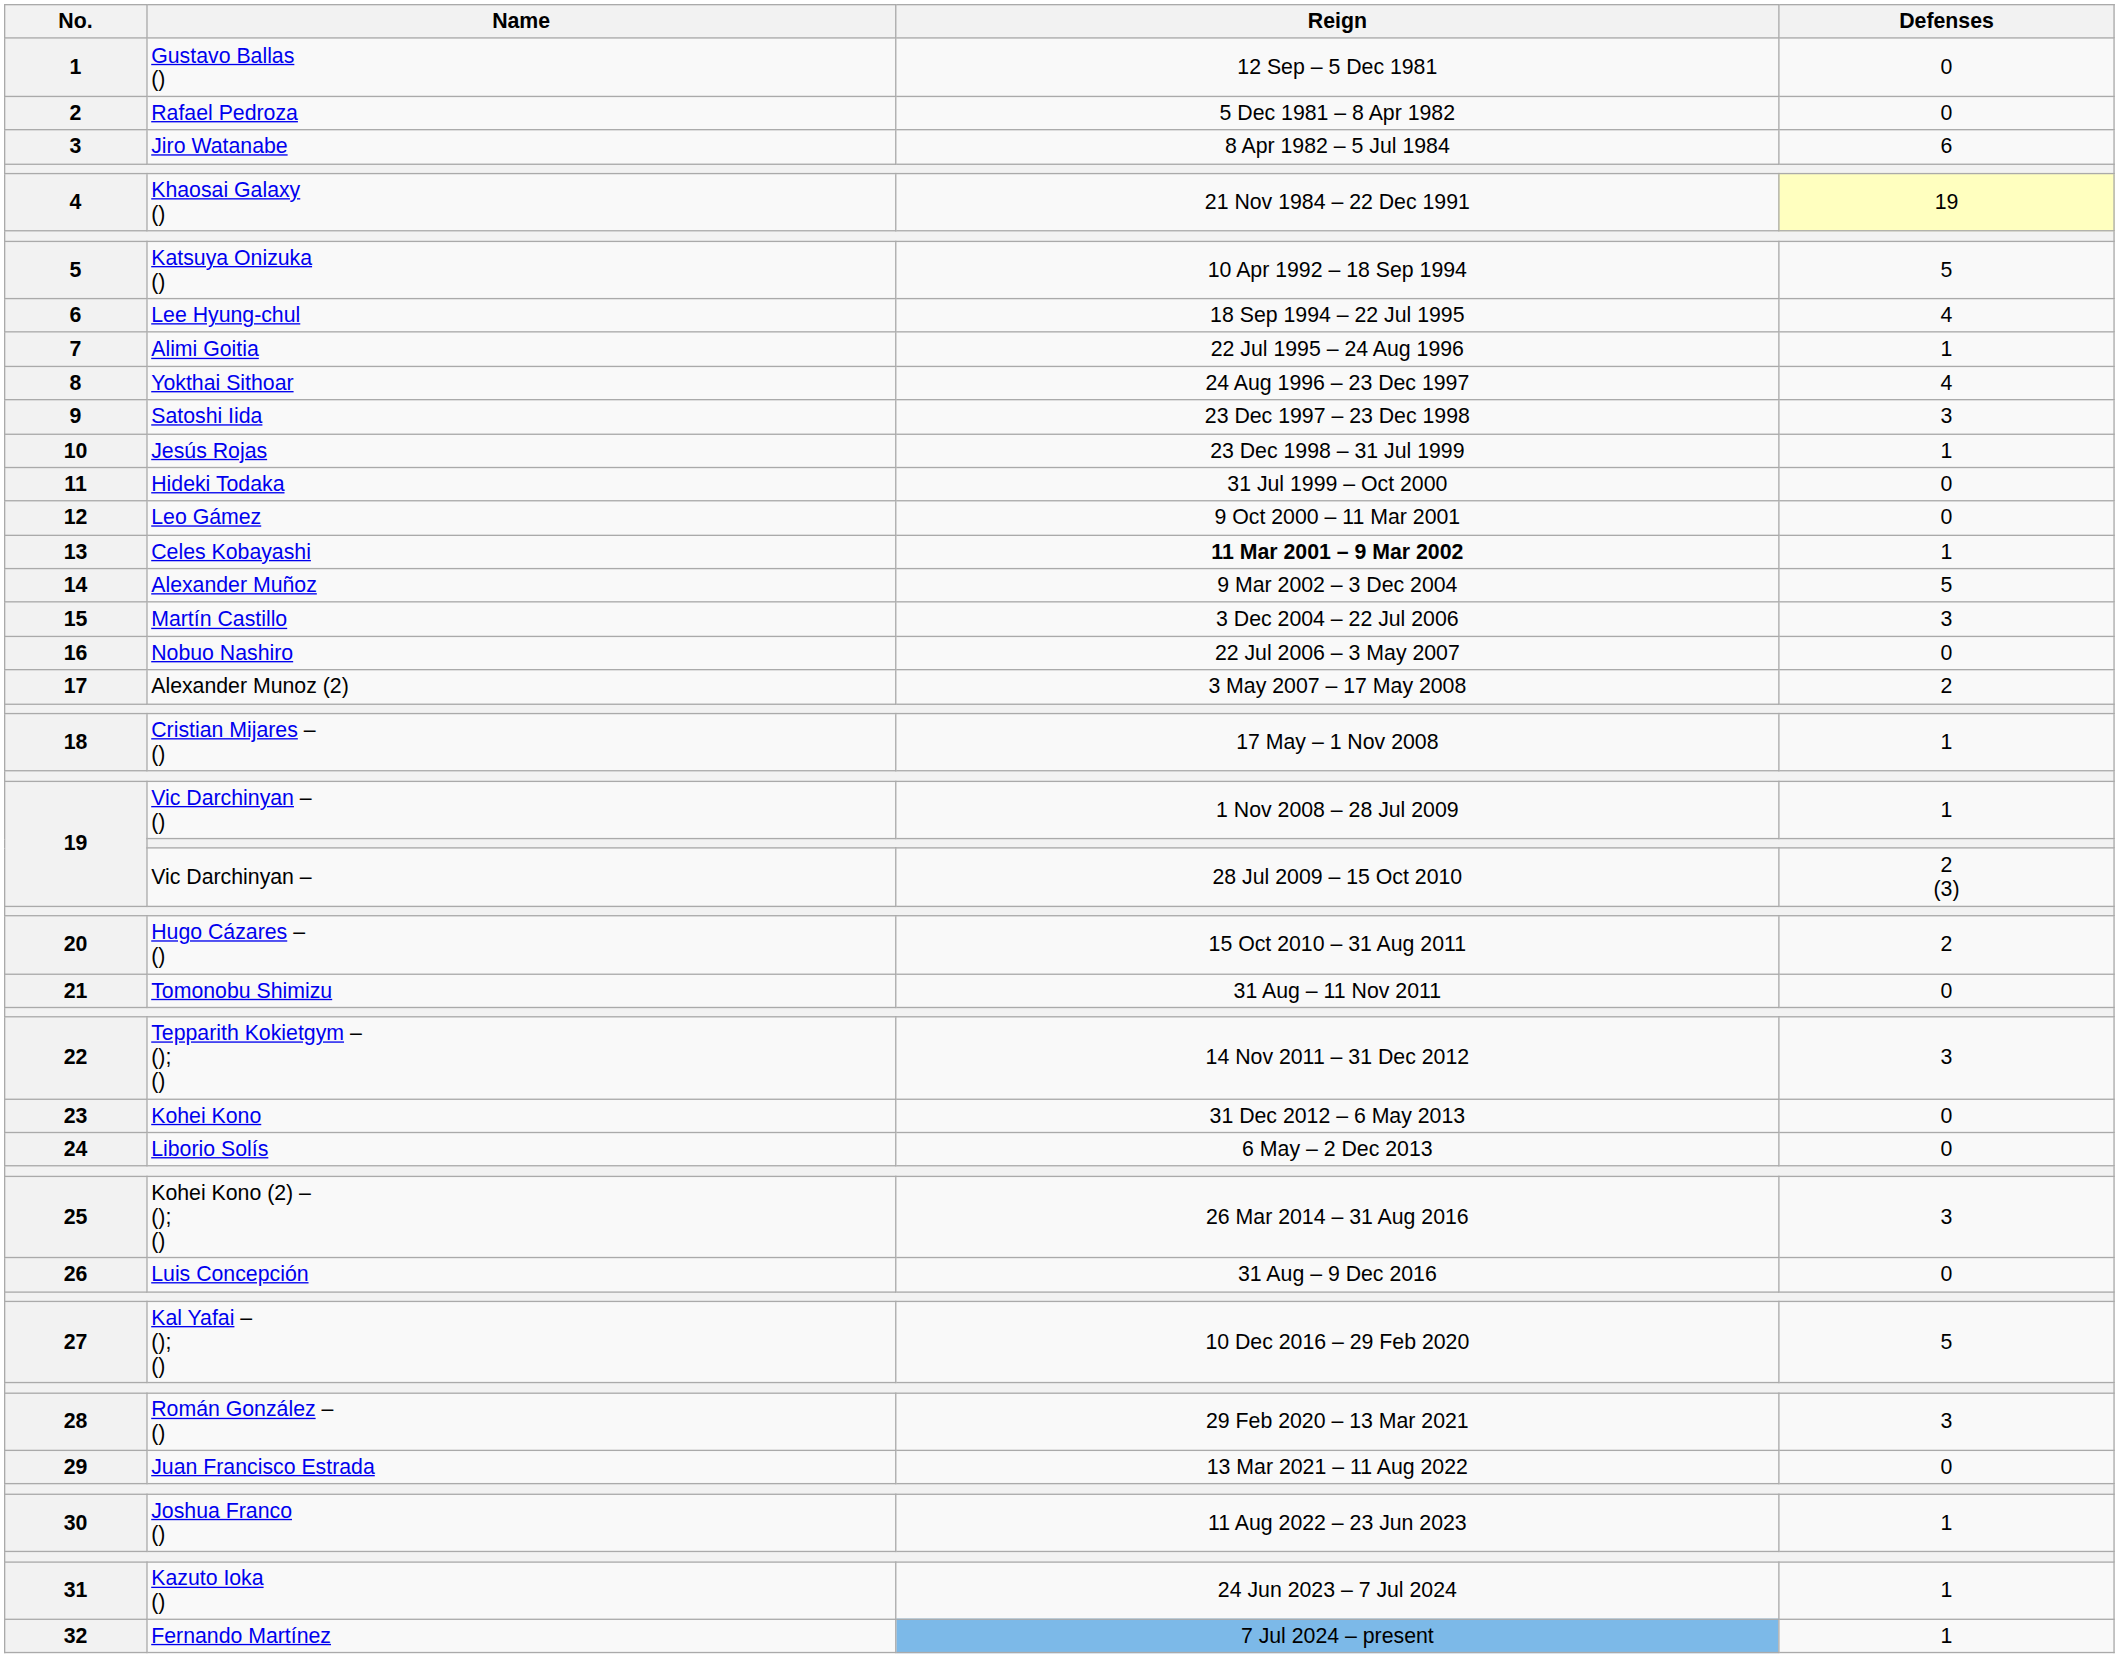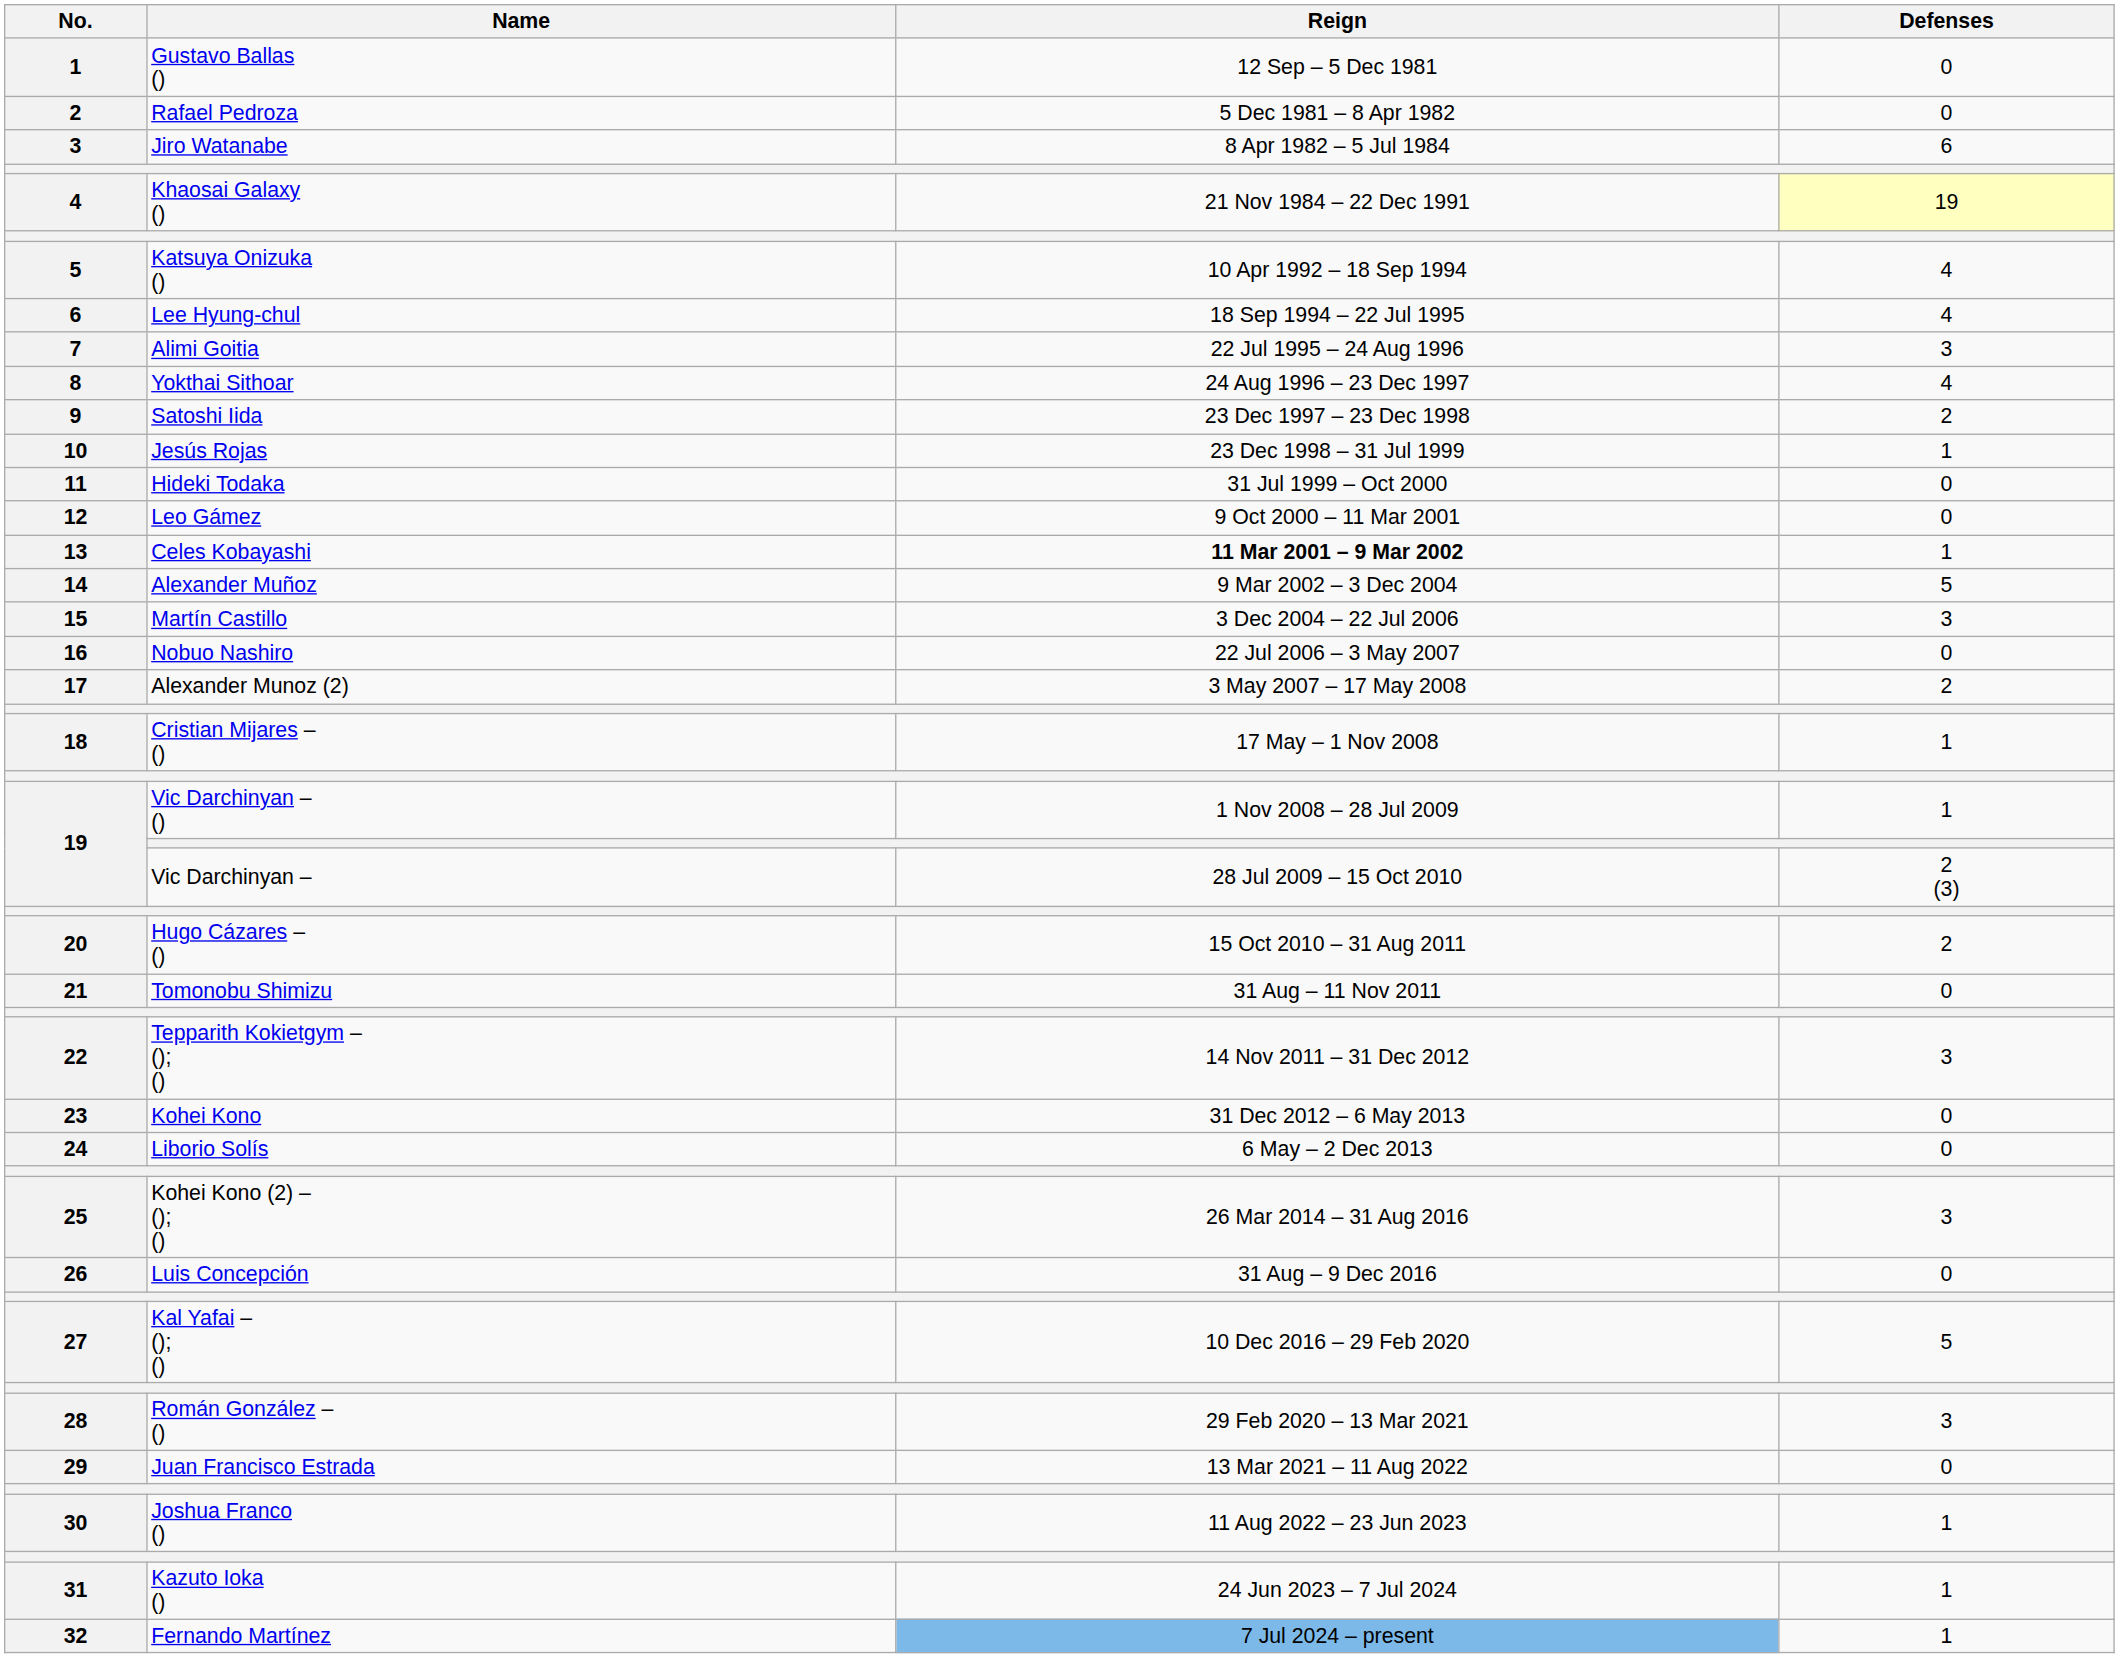 <table class="wikitable sortable" style="width:80%">
 <tr>
 <th>No.</th>
 <th>Name</th>
 <th>Reign</th>
 <th>Defenses</th>
 </tr>
 <tr align=center>
 <th>1</th>
 <td align=left><a href='#'>Gustavo Ballas</a><br>()</td>
 <td>12 Sep – 5 Dec 1981</td>
 <td>0</td>
 </tr>
 <tr align=center>
 <th>2</th>
 <td align=left><a href='#'>Rafael Pedroza</a></td>
 <td>5 Dec 1981 – 8 Apr 1982</td>
 <td>0</td>
 </tr>
 <tr align=center>
 <th>3</th>
 <td align=left><a href='#'>Jiro Watanabe</a></td>
 <td>8 Apr 1982 – 5 Jul 1984</td>
 <td>6</td>
 </tr>
 <tr align=center>
 <th colspan=4></th>
 </tr>
 <tr align=center>
 <th>4</th>
 <td align=left><a href='#'>Khaosai Galaxy</a><br>()</td>
 <td>21 Nov 1984 – 22 Dec 1991</td>
 <td style="background:#ffffbf;">19</td>
 </tr>
 <tr align=center>
 <th colspan=4></th>
 </tr>
 <tr align=center>
 <th>5</th>
 <td align=left><a href='#'>Katsuya Onizuka</a><br>()</td>
 <td>10 Apr 1992 – 18 Sep 1994</td>
-<td>5</td>
+<td>4</td>
 </tr>
 <tr align=center>
 <th>6</th>
 <td align=left><a href='#'>Lee Hyung-chul</a></td>
 <td>18 Sep 1994 – 22 Jul 1995</td>
 <td>4</td>
 </tr>
 <tr align=center>
 <th>7</th>
 <td align=left><a href='#'>Alimi Goitia</a></td>
 <td>22 Jul 1995 – 24 Aug 1996</td>
-<td>1</td>
+<td>3</td>
 </tr>
 <tr align=center>
 <th>8</th>
 <td align=left><a href='#'>Yokthai Sithoar</a></td>
 <td>24 Aug 1996 – 23 Dec 1997</td>
 <td>4</td>
 </tr>
 <tr align=center>
 <th>9</th>
 <td align=left><a href='#'>Satoshi Iida</a></td>
 <td>23 Dec 1997 – 23 Dec 1998</td>
-<td>3</td>
+<td>2</td>
 </tr>
 <tr align=center>
 <th>10</th>
 <td align=left><a href='#'>Jesús Rojas</a></td>
 <td>23 Dec 1998 – 31 Jul 1999</td>
 <td>1</td>
 </tr>
 <tr align=center>
 <th>11</th>
 <td align=left><a href='#'>Hideki Todaka</a></td>
 <td>31 Jul 1999 – Oct 2000</td>
 <td>0</td>
 </tr>
 <tr align=center>
 <th>12</th>
 <td align=left><a href='#'>Leo Gámez</a></td>
 <td>9 Oct 2000 – 11 Mar 2001</td>
 <td>0</td>
 </tr>
 <tr align=center>
 <th>13</th>
 <td align=left><a href='#'>Celes Kobayashi</a></td>
 <td><strong>11 Mar 2001 – 9 Mar 2002</strong></td>
 <td>1</td>
 </tr>
 <tr align=center>
 <th>14</th>
 <td align=left><a href='#'>Alexander Muñoz</a></td>
 <td>9 Mar 2002 – 3 Dec 2004</td>
 <td>5</td>
 </tr>
 <tr align=center>
 <th>15</th>
 <td align=left><a href='#'>Martín Castillo</a></td>
 <td>3 Dec 2004 – 22 Jul 2006</td>
 <td>3</td>
 </tr>
 <tr align=center>
 <th>16</th>
 <td align=left><a href='#'>Nobuo Nashiro</a></td>
 <td>22 Jul 2006 – 3 May 2007</td>
 <td>0</td>
 </tr>
 <tr align=center>
 <th>17</th>
 <td align=left>Alexander Munoz (2)</td>
 <td>3 May 2007 – 17 May 2008</td>
 <td>2</td>
 </tr>
 <tr align=center>
 <th colspan=4></th>
 </tr>
 <tr align=center>
 <th>18</th>
 <td align=left><a href='#'>Cristian Mijares</a> – <br>()</td>
 <td>17 May – 1 Nov 2008</td>
 <td>1</td>
 </tr>
 <tr align=center>
 <th colspan=4></th>
 </tr>
 <tr align=center>
 <th rowspan=3>19</th>
 <td align=left><a href='#'>Vic Darchinyan</a> – <br>()</td>
 <td>1 Nov 2008 – 28 Jul 2009</td>
 <td>1</td>
 </tr>
 <tr align=center>
 <th colspan=3></th>
 </tr>
 <tr align=center>
 <td align=left>Vic Darchinyan – </td>
 <td>28 Jul 2009 – 15 Oct 2010</td>
 <td>2<br>(3)</td>
 </tr>
 <tr align=center>
 <th colspan=4></th>
 </tr>
 <tr align=center>
 <th>20</th>
 <td align=left><a href='#'>Hugo Cázares</a> – <br>()</td>
 <td>15 Oct 2010 – 31 Aug 2011</td>
 <td>2</td>
 </tr>
 <tr align=center>
 <th>21</th>
 <td align=left><a href='#'>Tomonobu Shimizu</a></td>
 <td>31 Aug – 11 Nov 2011</td>
 <td>0</td>
 </tr>
 <tr align=center>
 <th colspan=4></th>
 </tr>
 <tr align=center>
 <th>22</th>
 <td align=left><a href='#'>Tepparith Kokietgym</a> – <br>();<br>()</td>
 <td>14 Nov 2011 – 31 Dec 2012</td>
 <td>3</td>
 </tr>
 <tr align=center>
 <th>23</th>
 <td align=left><a href='#'>Kohei Kono</a></td>
 <td>31 Dec 2012 – 6 May 2013</td>
 <td>0</td>
 </tr>
 <tr align=center>
 <th>24</th>
 <td align=left><a href='#'>Liborio Solís</a></td>
 <td>6 May – 2 Dec 2013</td>
 <td>0</td>
 </tr>
 <tr align=center>
 <th colspan=4></th>
 </tr>
 <tr align=center>
 <th>25</th>
 <td align=left>Kohei Kono (2) – <br>();<br>()</td>
 <td>26 Mar 2014 – 31 Aug 2016</td>
 <td>3</td>
 </tr>
 <tr align=center>
 <th>26</th>
 <td align=left><a href='#'>Luis Concepción</a></td>
 <td>31 Aug – 9 Dec 2016</td>
 <td>0</td>
 </tr>
 <tr align=center>
 <th colspan=4></th>
 </tr>
 <tr align=center>
 <th>27</th>
 <td align=left><a href='#'>Kal Yafai</a> – <br>();<br>()</td>
 <td>10 Dec 2016 – 29 Feb 2020</td>
 <td>5</td>
 </tr>
 <tr align=center>
 <th colspan=4></th>
 </tr>
 <tr align=center>
 <th>28</th>
 <td align=left><a href='#'>Román González</a> – <br>()</td>
 <td>29 Feb 2020 – 13 Mar 2021</td>
 <td>3</td>
 </tr>
 <tr align=center>
 <th>29</th>
 <td align=left><a href='#'>Juan Francisco Estrada</a></td>
 <td>13 Mar 2021 – 11 Aug 2022</td>
 <td>0</td>
 </tr>
 <tr align=center>
 <th colspan=4></th>
 </tr>
 <tr align=center>
 <th>30</th>
 <td align=left><a href='#'>Joshua Franco</a><br>()</td>
 <td>11 Aug 2022 – 23 Jun 2023</td>
 <td>1</td>
 </tr>
 <tr align=center>
 <th colspan=4></th>
 </tr>
 <tr align=center>
 <th>31</th>
 <td align=left><a href='#'>Kazuto Ioka</a><br>()</td>
 <td>24 Jun 2023 – 7 Jul 2024</td>
 <td>1</td>
 </tr>
 <tr align=center>
 <th>32</th>
 <td align=left><a href='#'>Fernando Martínez</a></td>
 <td style="background:#7CB9E8;">7 Jul 2024 – present</td>
 <td>1</td>
 </tr>
 </table>
